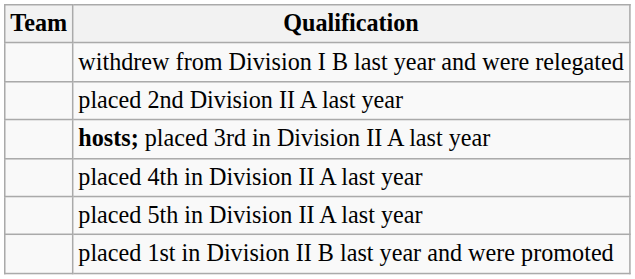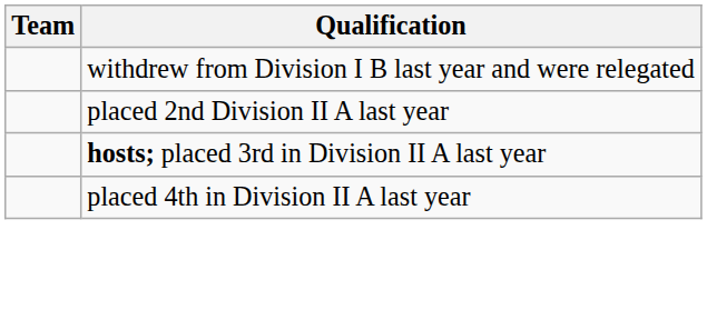 <table class="wikitable">
 <tr>
 <th>Team</th>
 <th>Qualification</th>
 </tr>
 <tr>
 <td></td>
 <td>withdrew from Division I B last year and were relegated</td>
 </tr>
 <tr>
 <td></td>
 <td>placed 2nd Division II A last year</td>
 </tr>
 <tr>
 <td></td>
 <td><strong>hosts;</strong> placed 3rd in Division II A last year</td>
 </tr>
 <tr>
 <td></td>
 <td>placed 4th in Division II A last year</td>
 </tr>
-<tr>
-<td></td>
-<td>placed 5th in Division II A last year</td>
-</tr>
-<tr>
-<td></td>
-<td>placed 1st in Division II B last year and were promoted</td>
-</tr>
 </table>
